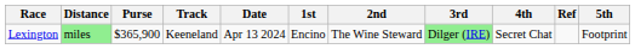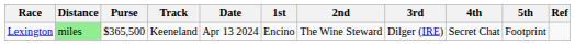 <table class="wikitable">
 <tr>
 <th>Race</th>
 <th>Distance</th>
 <th>Purse</th>
 <th>Track</th>
 <th>Date</th>
 <th>1st</th>
 <th>2nd</th>
 <th>3rd</th>
 <th>4th</th>
+<th>5th</th>
 <th>Ref</th>
-<th>5th</th>
 </tr>
 <tr>
 <td><a href='#'>Lexington</a></td>
 <td style="background: lightgreen;"> miles</td>
-<td>$365,900</td>
+<td>$365,500</td>
 <td>Keeneland</td>
 <td>Apr 13 2024</td>
 <td>Encino</td>
 <td>The Wine Steward</td>
-<td style="background: lightgreen;">Dilger (<a href='#'>IRE</a>)</td>
+<td>Dilger (<a href='#'>IRE</a>)</td>
 <td>Secret Chat</td>
+<td>Footprint</td>
 <td></td>
-<td>Footprint</td>
 </tr>
 </table>
